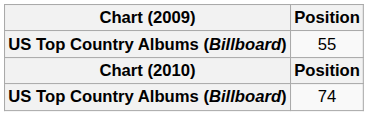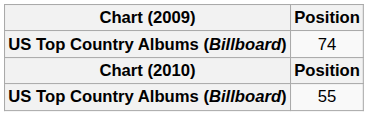 <table class="wikitable plainrowheaders" style="text-align:center">
 <tr>
 <th scope="col">Chart (2009)</th>
 <th scope="col">Position</th>
 </tr>
 <tr>
 <th scope="row">US Top Country Albums (<em>Billboard</em>)</th>
-<td>55</td>
+<td>74</td>
 </tr>
 <tr>
 <th scope="col">Chart (2010)</th>
 <th scope="col">Position</th>
 </tr>
 <tr>
 <th scope="row">US Top Country Albums (<em>Billboard</em>)</th>
-<td>74</td>
+<td>55</td>
 </tr>
 </table>
